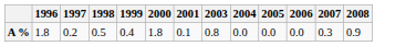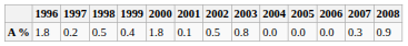 <table class="wikitable">
 <tr>
 <th></th>
 <th>1996</th>
 <th>1997</th>
 <th>1998</th>
 <th>1999</th>
 <th>2000</th>
 <th>2001</th>
+<th>2002</th>
 <th>2003</th>
 <th>2004</th>
 <th>2005</th>
 <th>2006</th>
 <th>2007</th>
 <th>2008</th>
 </tr>
 <tr>
 <th>A %</th>
 <td>1.8</td>
 <td>0.2</td>
 <td>0.5</td>
 <td>0.4</td>
 <td>1.8</td>
 <td>0.1</td>
+<td>0.5</td>
 <td>0.8</td>
 <td>0.0</td>
 <td>0.0</td>
 <td>0.0</td>
 <td>0.3</td>
 <td>0.9</td>
 </tr>
 </table>
